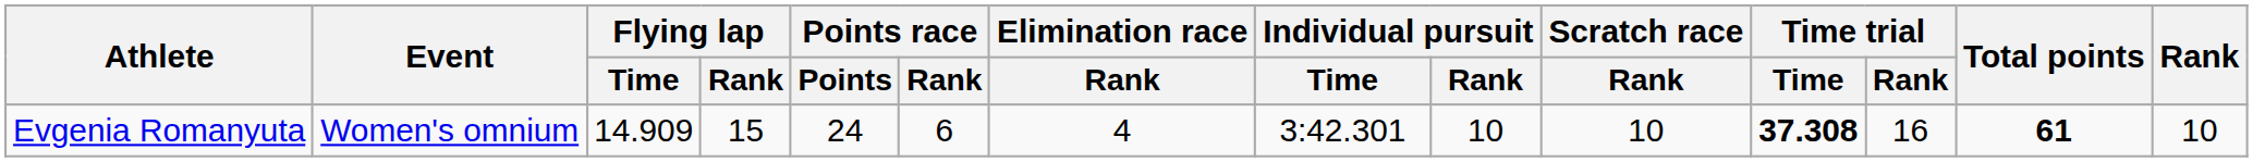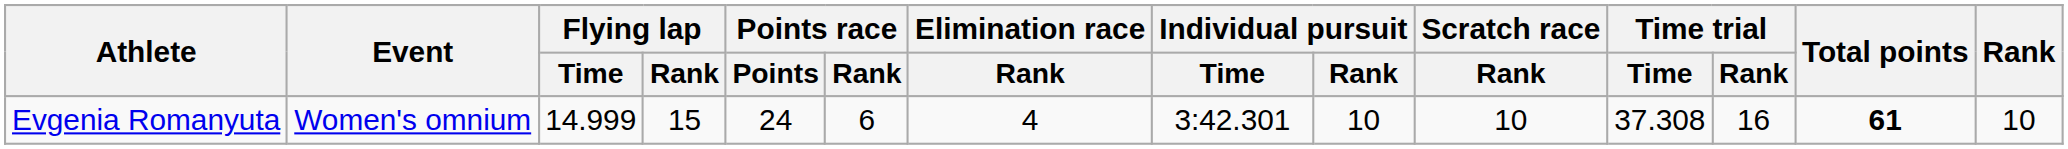 <table class="wikitable" style="font-size:90%">
 <tr>
 <th rowspan="2">Athlete</th>
 <th rowspan="2">Event</th>
 <th colspan=2>Flying lap</th>
 <th colspan=2>Points race</th>
 <th>Elimination race</th>
 <th colspan=2>Individual pursuit</th>
 <th>Scratch race</th>
 <th colspan=2>Time trial</th>
 <th rowspan=2>Total points</th>
 <th rowspan=2>Rank</th>
 </tr>
 <tr style="font-size:95%">
 <th>Time</th>
 <th>Rank</th>
 <th>Points</th>
 <th>Rank</th>
 <th>Rank</th>
 <th>Time</th>
 <th>Rank</th>
 <th>Rank</th>
 <th>Time</th>
 <th>Rank</th>
 </tr>
 <tr align=center>
 <td align=left><a href='#'>Evgenia Romanyuta</a></td>
 <td align=left><a href='#'>Women's omnium</a></td>
-<td>14.909</td>
+<td>14.999</td>
 <td>15</td>
 <td>24</td>
 <td>6</td>
 <td>4</td>
 <td>3:42.301</td>
 <td>10</td>
 <td>10</td>
-<td><strong>37.308</strong></td>
+<td>37.308</td>
 <td>16</td>
 <td><strong>61</strong></td>
 <td>10</td>
 </tr>
 </table>
